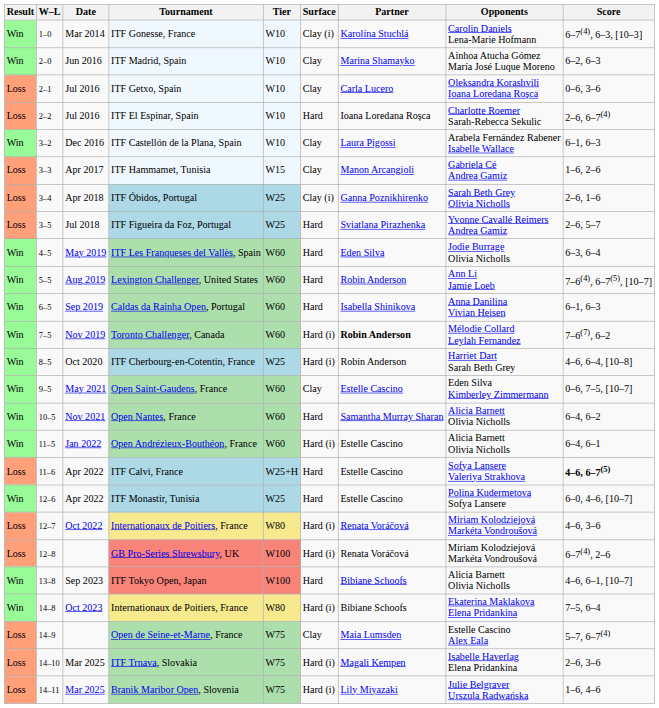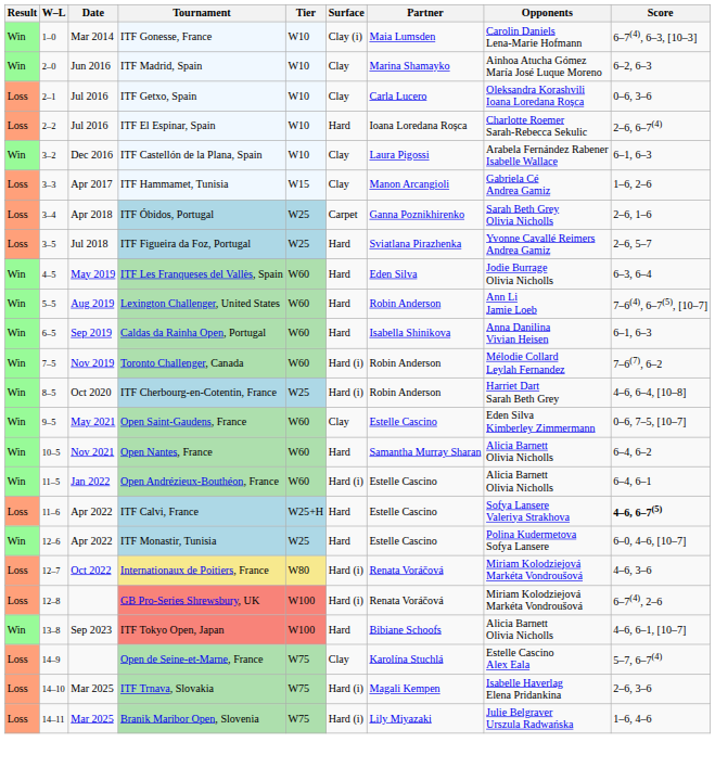 <table class="nowrap sortable wikitable">
 <tr>
 <th>Result</th>
 <th class="unsortable">W–L</th>
 <th>Date</th>
 <th>Tournament</th>
 <th>Tier</th>
 <th>Surface</th>
 <th>Partner</th>
 <th>Opponents</th>
 <th class="unsortable">Score</th>
 </tr>
 <tr>
 <td bgcolor="98FB98">Win</td>
 <td><small>1–0</small></td>
 <td>Mar 2014</td>
 <td style="background:#f0f8ff;">ITF Gonesse, France</td>
 <td style="background:#f0f8ff;">W10</td>
 <td>Clay (i)</td>
-<td> <a href='#'>Karolína Stuchlá</a></td>
+<td> <a href='#'>Maia Lumsden</a></td>
 <td> <a href='#'>Carolin Daniels</a> <br>  Lena-Marie Hofmann</td>
 <td>6–7<sup>(4)</sup>, 6–3, [10–3]</td>
 </tr>
 <tr>
 <td bgcolor="98FB98">Win</td>
 <td><small>2–0</small></td>
 <td>Jun 2016</td>
 <td style="background:#f0f8ff;">ITF Madrid, Spain</td>
 <td style="background:#f0f8ff;">W10</td>
 <td>Clay</td>
 <td> <a href='#'>Marina Shamayko</a></td>
 <td> Ainhoa Atucha Gómez <br>  María José Luque Moreno</td>
 <td>6–2, 6–3</td>
 </tr>
 <tr>
 <td style="background:#ffa07a;">Loss</td>
 <td><small>2–1</small></td>
 <td>Jul 2016</td>
 <td style="background:#f0f8ff;">ITF Getxo, Spain</td>
 <td style="background:#f0f8ff;">W10</td>
 <td>Clay</td>
 <td> <a href='#'>Carla Lucero</a></td>
 <td> <a href='#'>Oleksandra Korashvili</a> <br>  <a href='#'>Ioana Loredana Roșca</a></td>
 <td>0–6, 3–6</td>
 </tr>
 <tr>
 <td style="background:#ffa07a;">Loss</td>
 <td><small>2–2</small></td>
 <td>Jul 2016</td>
 <td style="background:#f0f8ff;">ITF El Espinar, Spain</td>
 <td style="background:#f0f8ff;">W10</td>
 <td>Hard</td>
 <td> Ioana Loredana Roșca</td>
 <td> <a href='#'>Charlotte Roemer</a> <br>  Sarah-Rebecca Sekulic</td>
 <td>2–6, 6–7<sup>(4)</sup></td>
 </tr>
 <tr>
 <td bgcolor="98FB98">Win</td>
 <td><small>3–2</small></td>
 <td>Dec 2016</td>
 <td style="background:#f0f8ff;">ITF Castellón de la Plana, Spain</td>
 <td style="background:#f0f8ff;">W10</td>
 <td>Clay</td>
 <td> <a href='#'>Laura Pigossi</a></td>
 <td> Arabela Fernández Rabener <br>  <a href='#'>Isabelle Wallace</a></td>
 <td>6–1, 6–3</td>
 </tr>
 <tr>
 <td style="background:#ffa07a;">Loss</td>
 <td><small>3–3</small></td>
 <td>Apr 2017</td>
 <td style="background:#f0f8ff;">ITF Hammamet, Tunisia</td>
 <td style="background:#f0f8ff;">W15</td>
 <td>Clay</td>
 <td> <a href='#'>Manon Arcangioli</a></td>
 <td> <a href='#'>Gabriela Cé</a> <br>  <a href='#'>Andrea Gamiz</a></td>
 <td>1–6, 2–6</td>
 </tr>
 <tr>
 <td style="background:#ffa07a;">Loss</td>
 <td><small>3–4</small></td>
 <td>Apr 2018</td>
 <td style="background:lightblue;">ITF Óbidos, Portugal</td>
 <td style="background:lightblue;">W25</td>
-<td>Clay (i)</td>
+<td>Carpet</td>
 <td> <a href='#'>Ganna Poznikhirenko</a></td>
 <td> <a href='#'>Sarah Beth Grey</a> <br>  <a href='#'>Olivia Nicholls</a></td>
 <td>2–6, 1–6</td>
 </tr>
 <tr>
 <td style="background:#ffa07a;">Loss</td>
 <td><small>3–5</small></td>
 <td>Jul 2018</td>
 <td style="background:lightblue;">ITF Figueira da Foz, Portugal</td>
 <td style="background:lightblue;">W25</td>
 <td>Hard</td>
 <td> <a href='#'>Sviatlana Pirazhenka</a></td>
 <td> <a href='#'>Yvonne Cavallé Reimers</a> <br>  <a href='#'>Andrea Gamiz</a></td>
 <td>2–6, 5–7</td>
 </tr>
 <tr>
 <td bgcolor="98FB98">Win</td>
 <td><small>4–5</small></td>
 <td><a href='#'>May 2019</a></td>
 <td style="background:#addfad;"><a href='#'>ITF Les Franqueses del Vallès</a>, Spain</td>
 <td style="background:#addfad;">W60</td>
 <td>Hard</td>
 <td> <a href='#'>Eden Silva</a></td>
 <td> <a href='#'>Jodie Burrage</a> <br>  Olivia Nicholls</td>
 <td>6–3, 6–4</td>
 </tr>
 <tr>
 <td bgcolor="98FB98">Win</td>
 <td><small>5–5</small></td>
 <td><a href='#'>Aug 2019</a></td>
 <td style="background:#addfad;"><a href='#'>Lexington Challenger</a>, United States</td>
 <td style="background:#addfad;">W60</td>
 <td>Hard</td>
 <td> <a href='#'>Robin Anderson</a></td>
 <td> <a href='#'>Ann Li</a> <br>  <a href='#'>Jamie Loeb</a></td>
 <td>7–6<sup>(4)</sup>, 6–7<sup>(5)</sup>, [10–7]</td>
 </tr>
 <tr>
 <td bgcolor=98FB98>Win</td>
 <td><small>6–5</small></td>
 <td><a href='#'>Sep 2019</a></td>
 <td style="background:#addfad;"><a href='#'>Caldas da Rainha Open</a>, Portugal</td>
 <td style="background:#addfad;">W60</td>
 <td>Hard</td>
 <td> <a href='#'>Isabella Shinikova</a></td>
 <td> <a href='#'>Anna Danilina</a> <br>  <a href='#'>Vivian Heisen</a></td>
 <td>6–1, 6–3</td>
 </tr>
 <tr>
 <td bgcolor=98FB98>Win</td>
 <td><small>7–5</small></td>
 <td><a href='#'>Nov 2019</a></td>
 <td style="background:#addfad;"><a href='#'>Toronto Challenger</a>, Canada</td>
 <td style="background:#addfad;">W60</td>
 <td>Hard (i)</td>
-<td><strong> Robin Anderson</strong></td>
+<td> Robin Anderson</td>
 <td> <a href='#'>Mélodie Collard</a> <br>  <a href='#'>Leylah Fernandez</a></td>
 <td>7–6<sup>(7)</sup>, 6–2</td>
 </tr>
 <tr>
 <td bgcolor=98FB98>Win</td>
 <td><small>8–5</small></td>
 <td>Oct 2020</td>
 <td style="background:lightblue;">ITF Cherbourg-en-Cotentin, France</td>
 <td style="background:lightblue;">W25</td>
 <td>Hard (i)</td>
 <td> Robin Anderson</td>
 <td> <a href='#'>Harriet Dart</a> <br>  Sarah Beth Grey</td>
 <td>4–6, 6–4, [10–8]</td>
 </tr>
 <tr>
 <td style="background:#98FB98;">Win</td>
 <td><small>9–5</small></td>
 <td><a href='#'>May 2021</a></td>
 <td style="background:#addfad;"><a href='#'>Open Saint-Gaudens</a>, France</td>
 <td style="background:#addfad;">W60</td>
 <td>Clay</td>
 <td> <a href='#'>Estelle Cascino</a></td>
 <td> Eden Silva <br>  <a href='#'>Kimberley Zimmermann</a></td>
 <td>0–6, 7–5, [10–7]</td>
 </tr>
 <tr>
 <td style="background:#98FB98;">Win</td>
 <td><small>10–5</small></td>
 <td><a href='#'>Nov 2021</a></td>
 <td style="background:#addfad;"><a href='#'>Open Nantes</a>, France</td>
 <td style="background:#addfad;">W60</td>
 <td>Hard</td>
 <td> <a href='#'>Samantha Murray Sharan</a></td>
 <td> <a href='#'>Alicia Barnett</a> <br>  Olivia Nicholls</td>
 <td>6–4, 6–2</td>
 </tr>
 <tr>
 <td style="background:#98FB98;">Win</td>
 <td><small>11–5</small></td>
 <td><a href='#'>Jan 2022</a></td>
 <td style="background:#addfad;"><a href='#'>Open Andrézieux-Bouthéon</a>, France</td>
 <td style="background:#addfad;">W60</td>
 <td>Hard (i)</td>
 <td> Estelle Cascino</td>
 <td> Alicia Barnett <br>  Olivia Nicholls</td>
 <td>6–4, 6–1</td>
 </tr>
 <tr>
 <td style="background:#ffa07a;">Loss</td>
 <td><small>11–6</small></td>
 <td>Apr 2022</td>
 <td style="background:lightblue;">ITF Calvi, France</td>
 <td style="background:lightblue;">W25+H</td>
 <td>Hard</td>
 <td> Estelle Cascino</td>
 <td> <a href='#'>Sofya Lansere</a> <br>  <a href='#'>Valeriya Strakhova</a></td>
 <td><strong>4–6, 6–7<sup>(5)</sup></strong></td>
 </tr>
 <tr>
 <td style="background:#98FB98;">Win</td>
 <td><small>12–6</small></td>
 <td>Apr 2022</td>
 <td style="background:lightblue;">ITF Monastir, Tunisia</td>
 <td style="background:lightblue;">W25</td>
 <td>Hard</td>
 <td> Estelle Cascino</td>
 <td> <a href='#'>Polina Kudermetova</a> <br>  Sofya Lansere</td>
 <td>6–0, 4–6, [10–7]</td>
 </tr>
 <tr>
 <td style="background:#ffa07a;">Loss</td>
 <td><small>12–7</small></td>
 <td><a href='#'>Oct 2022</a></td>
 <td style="background:#f7e98e;"><a href='#'>Internationaux de Poitiers</a>, France</td>
 <td style="background:#f7e98e;">W80</td>
 <td>Hard (i)</td>
 <td> <a href='#'>Renata Voráčová</a></td>
 <td> <a href='#'>Miriam Kolodziejová</a> <br>  <a href='#'>Markéta Vondroušová</a></td>
 <td>4–6, 3–6</td>
 </tr>
 <tr>
 <td style="background:#ffa07a;">Loss</td>
 <td><small>12–8</small></td>
 <td><a href='#'></a></td>
 <td style="background:#f88379;"><a href='#'>GB Pro-Series Shrewsbury</a>, UK</td>
 <td style="background:#f88379;">W100</td>
 <td>Hard (i)</td>
 <td> Renata Voráčová</td>
 <td> Miriam Kolodziejová <br>  Markéta Vondroušová</td>
 <td>6–7<sup>(4)</sup>, 2–6</td>
 </tr>
 <tr>
 <td bgcolor=98FB98>Win</td>
 <td><small>13–8</small></td>
 <td>Sep 2023</td>
 <td style="background:#f88379;">ITF Tokyo Open, Japan</td>
 <td style="background:#f88379;">W100</td>
 <td>Hard</td>
 <td> <a href='#'>Bibiane Schoofs</a></td>
 <td> Alicia Barnett <br>  Olivia Nicholls</td>
 <td>4–6, 6–1, [10–7]</td>
 </tr>
 <tr>
-<td style="background:#98FB98;">Win</td>
-<td><small>14–8</small></td>
-<td><a href='#'>Oct 2023</a></td>
-<td style="background:#f7e98e;">Internationaux de Poitiers, France</td>
-<td style="background:#f7e98e;">W80</td>
-<td>Hard (i)</td>
-<td> Bibiane Schoofs</td>
-<td> <a href='#'>Ekaterina Maklakova</a> <br>  <a href='#'>Elena Pridankina</a></td>
-<td>7–5, 6–4</td>
-</tr>
-<tr>
 <td style="background:#ffa07a;">Loss</td>
 <td><small>14–9</small></td>
 <td><a href='#'></a></td>
 <td style="background:#addfad;"><a href='#'>Open de Seine-et-Marne</a>, France</td>
 <td style="background:#addfad;">W75</td>
 <td>Clay</td>
-<td> <a href='#'>Maia Lumsden</a></td>
+<td> <a href='#'>Karolína Stuchlá</a></td>
 <td> Estelle Cascino <br>  <a href='#'>Alex Eala</a></td>
 <td>5–7, 6–7<sup>(4)</sup></td>
 </tr>
 <tr>
 <td style="background:#ffa07a;">Loss</td>
 <td><small>14–10</small></td>
 <td>Mar 2025</td>
 <td style="background:#addfad;"><a href='#'>ITF Trnava</a>, Slovakia</td>
 <td style="background:#addfad;">W75</td>
 <td>Hard (i)</td>
 <td> <a href='#'>Magali Kempen</a></td>
 <td> <a href='#'>Isabelle Haverlag</a> <br>  Elena Pridankina</td>
 <td>2–6, 3–6</td>
 </tr>
 <tr>
 <td style="background:#ffa07a;">Loss</td>
 <td><small>14–11</small></td>
 <td><a href='#'>Mar 2025</a></td>
 <td style="background:#addfad;"><a href='#'>Branik Maribor Open</a>, Slovenia</td>
 <td style="background:#addfad;">W75</td>
 <td>Hard (i)</td>
 <td> <a href='#'>Lily Miyazaki</a></td>
 <td> <a href='#'>Julie Belgraver</a> <br>  <a href='#'>Urszula Radwańska</a></td>
 <td>1–6, 4–6</td>
 </tr>
 </table>
